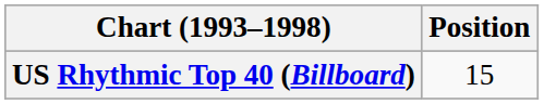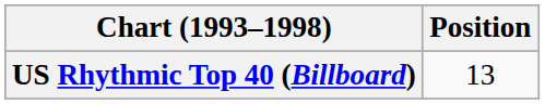 <table class="wikitable plainrowheaders" style=text-align:center;">
 <tr>
 <th>Chart (1993–1998)</th>
 <th>Position</th>
 </tr>
 <tr>
 <th scope="row">US <a href='#'>Rhythmic Top 40</a> (<em><a href='#'>Billboard</a></em>)</th>
-<td>15</td>
+<td>13</td>
 </tr>
 </table>
